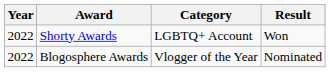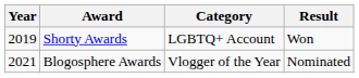 <table class="wikitable sortable">
 <tr>
 <th>Year</th>
 <th>Award</th>
 <th>Category</th>
 <th>Result</th>
 </tr>
 <tr>
-<td>2022</td>
+<td>2019</td>
 <td><a href='#'>Shorty Awards</a></td>
 <td>LGBTQ+ Account</td>
 <td>Won</td>
 </tr>
 <tr>
-<td>2022</td>
+<td>2021</td>
 <td>Blogosphere Awards</td>
 <td>Vlogger of the Year</td>
 <td>Nominated</td>
 </tr>
 </table>
